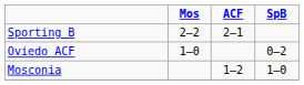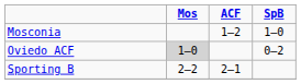 <table style="font-size: 90%; text-align: center" class="wikitable">
 <tr>
 <td width=165></td>
 <td align="center" width=40><strong><a href='#'>Mos</a></strong></td>
 <td width=40><strong><a href='#'>ACF</a></strong></td>
 <td width=40><strong><a href='#'>SpB</a></strong></td>
 </tr>
 <tr>
+<td align=left><a href='#'>Mosconia</a></td>
+<td></td>
+<td> 1–2</td>
+<td> 1–0</td>
+</tr>
+<tr>
+<td align=left><a href='#'>Oviedo ACF</a></td>
+<td style="background: lightgrey;"> 1–0</td>
+<td></td>
+<td> 0–2</td>
+</tr>
+<tr>
 <td align=left><a href='#'>Sporting B</a></td>
 <td> 2–2</td>
 <td> 2–1</td>
 <td></td>
 </tr>
 <tr>
-<td align=left><a href='#'>Oviedo ACF</a></td>
-<td> 1–0</td>
-<td></td>
-<td> 0–2</td>
-</tr>
-<tr>
-<td align=left><a href='#'>Mosconia</a></td>
-<td></td>
-<td> 1–2</td>
-<td> 1–0</td>
-</tr>
-<tr>
 </tr>
 </table>
